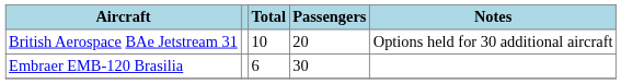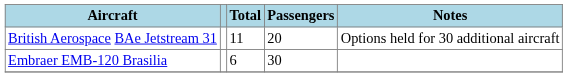 <table class="toccolours sortable" border="1" cellpadding="3" style="margin:1em auto; border-collapse:collapse">
 <tr bgcolor=lightblue>
 <th>Aircraft</th>
 <th></th>
 <th>Total</th>
 <th>Passengers</th>
 <th>Notes</th>
 </tr>
 <tr>
 <td><a href='#'>British Aerospace</a> <a href='#'>BAe Jetstream 31</a></td>
 <td></td>
-<td>10</td>
+<td>11</td>
 <td>20</td>
 <td>Options held for 30 additional aircraft</td>
 </tr>
 <tr>
 <td><a href='#'>Embraer EMB-120 Brasilia</a></td>
 <td></td>
 <td>6</td>
 <td>30</td>
 <td></td>
 </tr>
 <tr>
 </tr>
 </table>
